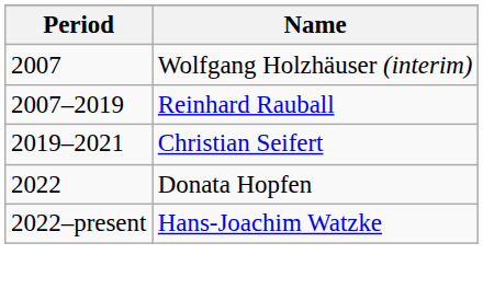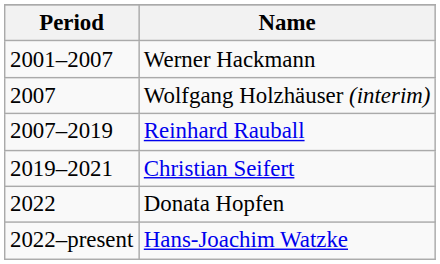 <table class="wikitable">
 <tr>
 </tr>
 <tr>
 <th>Period</th>
 <th>Name</th>
+</tr>
+<tr>
+<td>2001–2007</td>
+<td>Werner Hackmann</td>
 </tr>
 <tr>
 <td>2007</td>
 <td>Wolfgang Holzhäuser <em>(interim)</em></td>
 </tr>
 <tr>
 <td>2007–2019</td>
 <td><a href='#'>Reinhard Rauball</a></td>
 </tr>
 <tr>
 <td>2019–2021</td>
 <td><a href='#'>Christian Seifert</a></td>
 </tr>
 <tr>
 <td>2022</td>
 <td>Donata Hopfen</td>
 </tr>
 <tr>
 <td>2022–present</td>
 <td><a href='#'>Hans-Joachim Watzke</a></td>
 </tr>
 </table>
